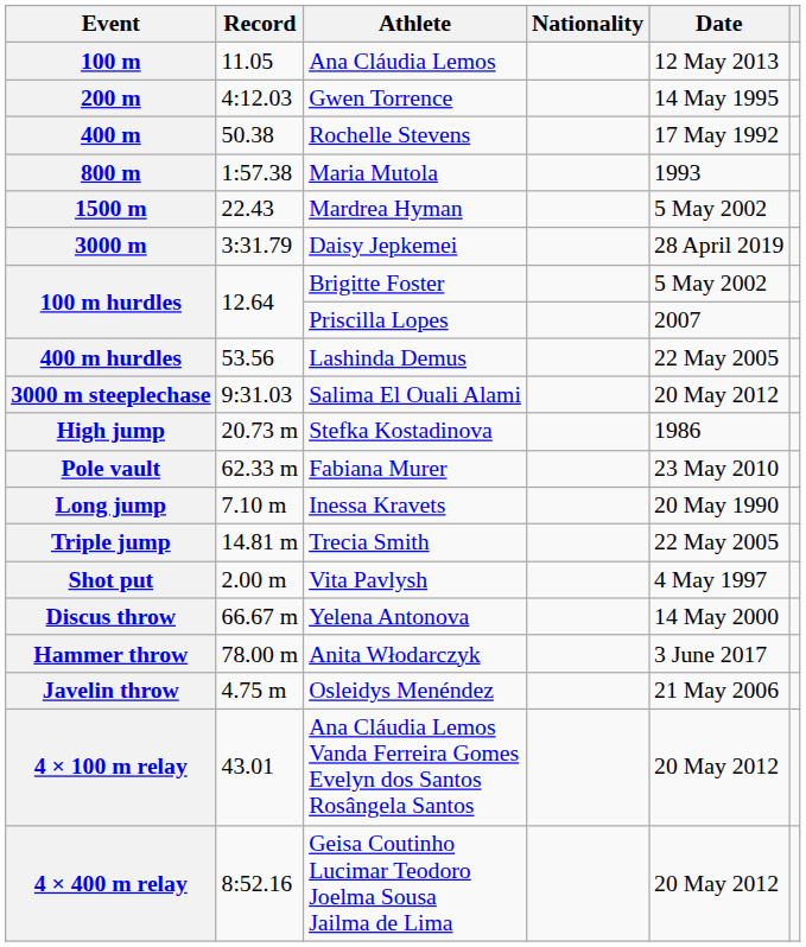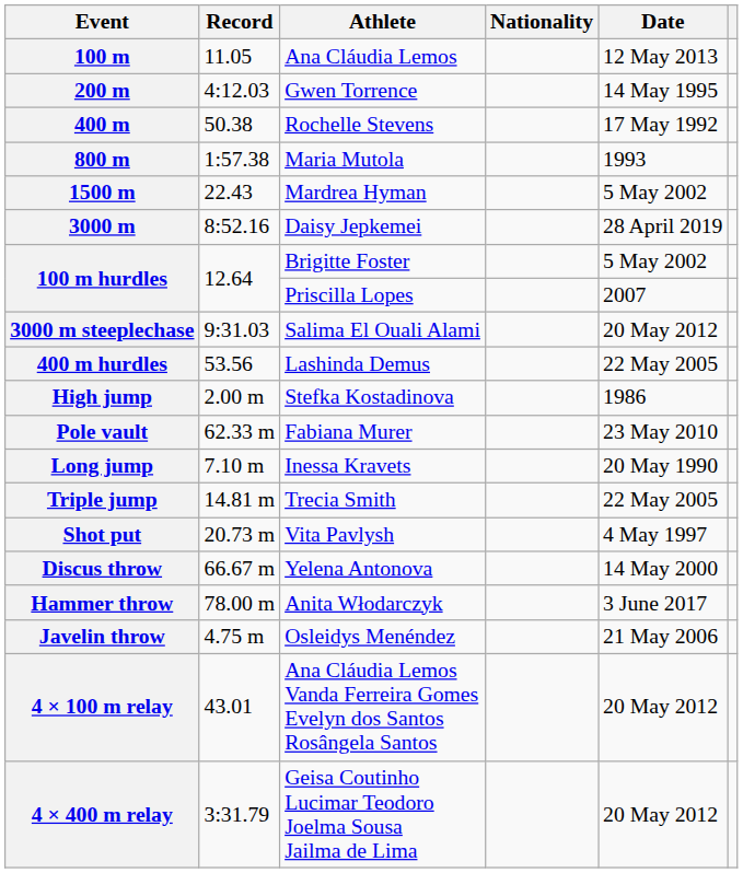 <table class="wikitable sticky-header plainrowheaders">
 <tr>
 <th scope="col">Event</th>
 <th scope="col">Record</th>
 <th scope="col">Athlete</th>
 <th scope="col">Nationality</th>
 <th scope="col">Date</th>
 <th scope="col"></th>
 </tr>
 <tr>
 <th scope="row"><a href='#'>100 m</a></th>
 <td>11.05 </td>
 <td><a href='#'>Ana Cláudia Lemos</a></td>
 <td></td>
 <td>12 May 2013</td>
 <td></td>
 </tr>
 <tr>
 <th scope="row"><a href='#'>200 m</a></th>
 <td>4:12.03</td>
 <td><a href='#'>Gwen Torrence</a></td>
 <td></td>
 <td>14 May 1995</td>
 <td></td>
 </tr>
 <tr>
 <th scope="row"><a href='#'>400 m</a></th>
 <td>50.38</td>
 <td><a href='#'>Rochelle Stevens</a></td>
 <td></td>
 <td>17 May 1992</td>
 <td></td>
 </tr>
 <tr>
 <th scope="row"><a href='#'>800 m</a></th>
 <td>1:57.38</td>
 <td><a href='#'>Maria Mutola</a></td>
 <td></td>
 <td>1993</td>
 <td></td>
 </tr>
 <tr>
 <th scope="row"><a href='#'>1500 m</a></th>
 <td>22.43</td>
 <td><a href='#'>Mardrea Hyman</a></td>
 <td></td>
 <td>5 May 2002</td>
 <td></td>
 </tr>
 <tr>
 <th scope="row"><a href='#'>3000 m</a></th>
-<td>3:31.79</td>
+<td>8:52.16</td>
 <td><a href='#'>Daisy Jepkemei</a></td>
 <td></td>
 <td>28 April 2019</td>
 <td></td>
 </tr>
 <tr>
 <th scope="rowgroup" rowspan="2"><a href='#'>100 m hurdles</a></th>
 <td rowspan="2">12.64</td>
 <td><a href='#'>Brigitte Foster</a></td>
 <td></td>
 <td>5 May 2002</td>
 <td></td>
 </tr>
 <tr>
 <td><a href='#'>Priscilla Lopes</a></td>
 <td></td>
 <td>2007</td>
 <td></td>
 </tr>
 <tr>
+<th scope="row"><a href='#'>3000 m steeplechase</a></th>
+<td>9:31.03</td>
+<td><a href='#'>Salima El Ouali Alami</a></td>
+<td></td>
+<td>20 May 2012</td>
+<td></td>
+</tr>
+<tr>
 <th scope="row"><a href='#'>400 m hurdles</a></th>
 <td>53.56</td>
 <td><a href='#'>Lashinda Demus</a></td>
 <td></td>
 <td>22 May 2005</td>
 <td></td>
 </tr>
 <tr>
-<th scope="row"><a href='#'>3000 m steeplechase</a></th>
-<td>9:31.03</td>
-<td><a href='#'>Salima El Ouali Alami</a></td>
-<td></td>
-<td>20 May 2012</td>
-<td></td>
-</tr>
-<tr>
 <th scope="row"><a href='#'>High jump</a></th>
-<td>20.73 m</td>
+<td>2.00 m</td>
 <td><a href='#'>Stefka Kostadinova</a></td>
 <td></td>
 <td>1986</td>
 <td></td>
 </tr>
 <tr>
 <th scope="row"><a href='#'>Pole vault</a></th>
 <td>62.33 m</td>
 <td><a href='#'>Fabiana Murer</a></td>
 <td></td>
 <td>23 May 2010</td>
 <td></td>
 </tr>
 <tr>
 <th scope="row"><a href='#'>Long jump</a></th>
 <td>7.10 m</td>
 <td><a href='#'>Inessa Kravets</a></td>
 <td></td>
 <td>20 May 1990</td>
 <td></td>
 </tr>
 <tr>
 <th scope="row"><a href='#'>Triple jump</a></th>
 <td>14.81 m </td>
 <td><a href='#'>Trecia Smith</a></td>
 <td></td>
 <td>22 May 2005</td>
 <td></td>
 </tr>
 <tr>
 <th scope="row"><a href='#'>Shot put</a></th>
-<td>2.00 m</td>
+<td>20.73 m</td>
 <td><a href='#'>Vita Pavlysh</a></td>
 <td></td>
 <td>4 May 1997</td>
 <td></td>
 </tr>
 <tr>
 <th scope="row"><a href='#'>Discus throw</a></th>
 <td>66.67 m</td>
 <td><a href='#'>Yelena Antonova</a></td>
 <td></td>
 <td>14 May 2000</td>
 <td></td>
 </tr>
 <tr>
 <th scope="row"><a href='#'>Hammer throw</a></th>
 <td>78.00 m</td>
 <td><a href='#'>Anita Włodarczyk</a></td>
 <td></td>
 <td>3 June 2017</td>
 <td></td>
 </tr>
 <tr>
 <th scope="row"><a href='#'>Javelin throw</a></th>
 <td>4.75 m</td>
 <td><a href='#'>Osleidys Menéndez</a></td>
 <td></td>
 <td>21 May 2006</td>
 <td></td>
 </tr>
 <tr>
 <th scope="row"><a href='#'>4 × 100 m relay</a></th>
 <td>43.01</td>
 <td><a href='#'>Ana Cláudia Lemos</a><br><a href='#'>Vanda Ferreira Gomes</a><br><a href='#'>Evelyn dos Santos</a><br><a href='#'>Rosângela Santos</a></td>
 <td></td>
 <td>20 May 2012</td>
 <td></td>
 </tr>
 <tr>
 <th scope="row"><a href='#'>4 × 400 m relay</a></th>
-<td>8:52.16</td>
+<td>3:31.79</td>
 <td><a href='#'>Geisa Coutinho</a><br><a href='#'>Lucimar Teodoro</a><br><a href='#'>Joelma Sousa</a><br><a href='#'>Jailma de Lima</a></td>
 <td></td>
 <td>20 May 2012</td>
 <td></td>
 </tr>
 </table>
